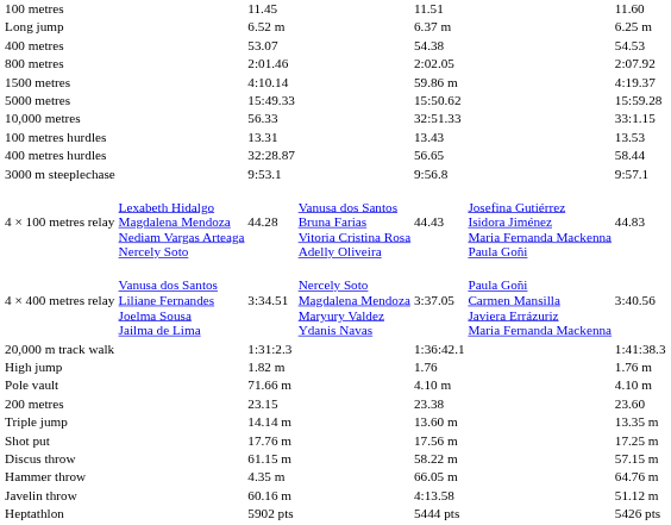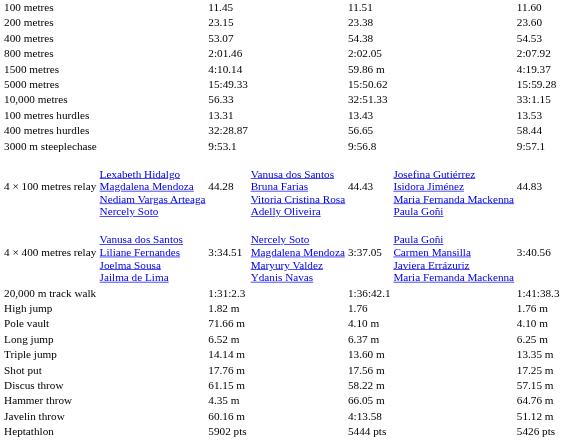 <table>
 <tr>
 <td>100 metres</td>
 <td></td>
 <td>11.45</td>
 <td></td>
 <td>11.51</td>
 <td></td>
 <td>11.60</td>
 </tr>
 <tr>
-<td>Long jump</td>
+<td>200 metres</td>
 <td></td>
-<td>6.52 m  </td>
+<td>23.15</td>
 <td></td>
-<td>6.37 m </td>
+<td>23.38</td>
 <td></td>
-<td>6.25 m</td>
+<td>23.60</td>
 </tr>
 <tr>
 <td>400 metres</td>
 <td></td>
 <td>53.07</td>
 <td></td>
 <td>54.38</td>
 <td></td>
 <td>54.53</td>
 </tr>
 <tr>
 <td>800 metres</td>
 <td></td>
 <td>2:01.46 </td>
 <td></td>
 <td>2:02.05</td>
 <td></td>
 <td>2:07.92</td>
 </tr>
 <tr>
 <td>1500 metres</td>
 <td></td>
 <td>4:10.14 </td>
 <td></td>
 <td>59.86 m</td>
 <td></td>
 <td>4:19.37 </td>
 </tr>
 <tr>
 <td>5000 metres</td>
 <td></td>
 <td>15:49.33</td>
 <td></td>
 <td>15:50.62</td>
 <td></td>
 <td>15:59.28</td>
 </tr>
 <tr>
 <td>10,000 metres</td>
 <td></td>
 <td>56.33  </td>
 <td></td>
 <td>32:51.33</td>
 <td></td>
 <td>33:1.15</td>
 </tr>
 <tr>
 <td>100 metres hurdles</td>
 <td></td>
 <td>13.31</td>
 <td></td>
 <td>13.43</td>
 <td></td>
 <td>13.53</td>
 </tr>
 <tr>
 <td>400 metres hurdles</td>
 <td></td>
 <td>32:28.87</td>
 <td></td>
 <td>56.65 </td>
 <td></td>
 <td>58.44</td>
 </tr>
 <tr>
 <td>3000 m steeplechase</td>
 <td></td>
 <td>9:53.1</td>
 <td></td>
 <td>9:56.8</td>
 <td></td>
 <td>9:57.1 </td>
 </tr>
 <tr>
 <td>4 × 100 metres relay</td>
 <td><br><a href='#'>Lexabeth Hidalgo</a><br><a href='#'>Magdalena Mendoza</a><br><a href='#'>Nediam Vargas Arteaga</a><br><a href='#'>Nercely Soto</a></td>
 <td>44.28</td>
 <td><br><a href='#'>Vanusa dos Santos</a><br><a href='#'>Bruna Farias</a><br><a href='#'>Vitoria Cristina Rosa</a><br> <a href='#'>Adelly Oliveira</a></td>
 <td>44.43</td>
 <td><br><a href='#'>Josefina Gutiérrez</a><br><a href='#'>Isidora Jiménez</a><br><a href='#'>Maria Fernanda Mackenna</a><br><a href='#'>Paula Goñi</a></td>
 <td>44.83 </td>
 </tr>
 <tr>
 <td>4 × 400 metres relay</td>
 <td><br><a href='#'>Vanusa dos Santos</a><br><a href='#'>Liliane Fernandes</a><br><a href='#'>Joelma Sousa</a><br><a href='#'>Jailma de Lima</a></td>
 <td>3:34.51</td>
 <td><br><a href='#'>Nercely Soto</a><br><a href='#'>Magdalena Mendoza</a><br><a href='#'>Maryury Valdez</a><br><a href='#'>Ydanis Navas</a></td>
 <td>3:37.05</td>
 <td><br><a href='#'>Paula Goñi</a><br><a href='#'>Carmen Mansilla</a><br><a href='#'>Javiera Errázuriz</a><br><a href='#'>Maria Fernanda Mackenna</a></td>
 <td>3:40.56</td>
 </tr>
 <tr>
 <td>20,000 m track walk</td>
 <td></td>
 <td>1:31:2.3  </td>
 <td></td>
 <td>1:36:42.1</td>
 <td></td>
 <td>1:41:38.3</td>
 </tr>
 <tr>
 <td>High jump</td>
 <td></td>
 <td>1.82 m</td>
 <td></td>
 <td>1.76</td>
 <td></td>
 <td>1.76 m</td>
 </tr>
 <tr>
 <td>Pole vault</td>
 <td></td>
 <td>71.66 m</td>
 <td></td>
 <td>4.10 m</td>
 <td></td>
 <td>4.10 m</td>
 </tr>
 <tr>
-<td>200 metres</td>
+<td>Long jump</td>
 <td></td>
-<td>23.15</td>
+<td>6.52 m  </td>
 <td></td>
-<td>23.38</td>
+<td>6.37 m </td>
 <td></td>
-<td>23.60</td>
+<td>6.25 m</td>
 </tr>
 <tr>
 <td>Triple jump</td>
 <td></td>
 <td>14.14 m </td>
 <td></td>
 <td>13.60 m</td>
 <td></td>
 <td>13.35 m</td>
 </tr>
 <tr>
 <td>Shot put</td>
 <td></td>
 <td>17.76 m</td>
 <td></td>
 <td>17.56 m</td>
 <td></td>
 <td>17.25 m</td>
 </tr>
 <tr>
 <td>Discus throw</td>
 <td></td>
 <td>61.15 m </td>
 <td></td>
 <td>58.22 m</td>
 <td></td>
 <td>57.15 m</td>
 </tr>
 <tr>
 <td>Hammer throw</td>
 <td></td>
 <td>4.35 m</td>
 <td></td>
 <td>66.05 m</td>
 <td></td>
 <td>64.76 m</td>
 </tr>
 <tr>
 <td>Javelin throw</td>
 <td></td>
 <td>60.16 m </td>
 <td></td>
 <td>4:13.58</td>
 <td></td>
 <td>51.12 m</td>
 </tr>
 <tr>
 <td>Heptathlon</td>
 <td></td>
 <td>5902 pts  </td>
 <td></td>
 <td>5444 pts</td>
 <td></td>
 <td>5426 pts</td>
 </tr>
 </table>
